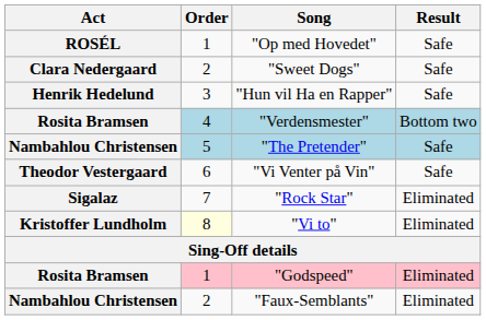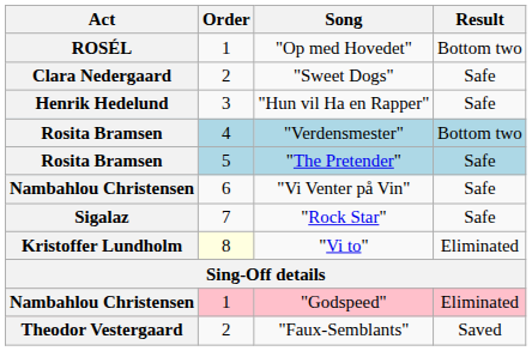 <table class="wikitable plainrowheaders" style="text-align:center;">
 <tr>
 <th scope="col">Act</th>
 <th scope="col">Order</th>
 <th scope="col">Song</th>
 <th scope="col">Result</th>
 </tr>
 <tr>
 <th scope=row>ROSÉL</th>
 <td>1</td>
 <td>"Op med Hovedet"</td>
-<td>Safe</td>
+<td>Bottom two</td>
 </tr>
 <tr>
 <th scope=row>Clara Nedergaard</th>
 <td>2</td>
 <td>"Sweet Dogs"</td>
 <td>Safe</td>
 </tr>
 <tr>
 <th scope=row>Henrik Hedelund</th>
 <td>3</td>
 <td>"Hun vil Ha en Rapper"</td>
 <td>Safe</td>
 </tr>
 <tr style="background:lightblue">
 <th scope=row>Rosita Bramsen</th>
 <td>4</td>
 <td>"Verdensmester"</td>
 <td>Bottom two</td>
 </tr>
 <tr style="background:lightblue">
-<th scope=row>Nambahlou Christensen</th>
+<th scope="row">Rosita Bramsen</th>
 <td>5</td>
 <td>"<a href='#'>The Pretender</a>"</td>
 <td>Safe</td>
 </tr>
 <tr>
-<th scope=row>Theodor Vestergaard</th>
+<th scope="row">Nambahlou Christensen</th>
 <td>6</td>
 <td>"Vi Venter på Vin"</td>
 <td>Safe</td>
 </tr>
 <tr>
 <th scope=row>Sigalaz</th>
 <td>7</td>
 <td>"<a href='#'>Rock Star</a>"</td>
-<td>Eliminated</td>
+<td>Safe</td>
 </tr>
 <tr>
 <th scope=row>Kristoffer Lundholm</th>
 <td style="background: lightyellow;">8</td>
 <td>"<a href='#'>Vi to</a>"</td>
 <td>Eliminated</td>
 </tr>
 <tr>
 <th colspan="4">Sing-Off details</th>
 </tr>
 <tr style="background:pink">
-<th scope="row">Rosita Bramsen</th>
+<th scope=row>Nambahlou Christensen</th>
 <td>1</td>
 <td>"Godspeed"</td>
 <td>Eliminated</td>
 </tr>
 <tr>
-<th scope="row">Nambahlou Christensen</th>
+<th scope=row>Theodor Vestergaard</th>
 <td>2</td>
 <td>"Faux-Semblants"</td>
-<td>Eliminated</td>
+<td>Saved</td>
 </tr>
 </table>
